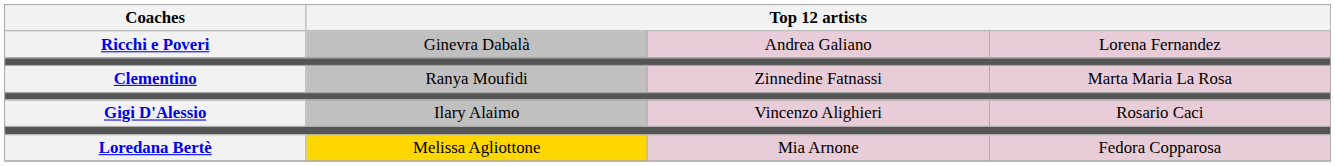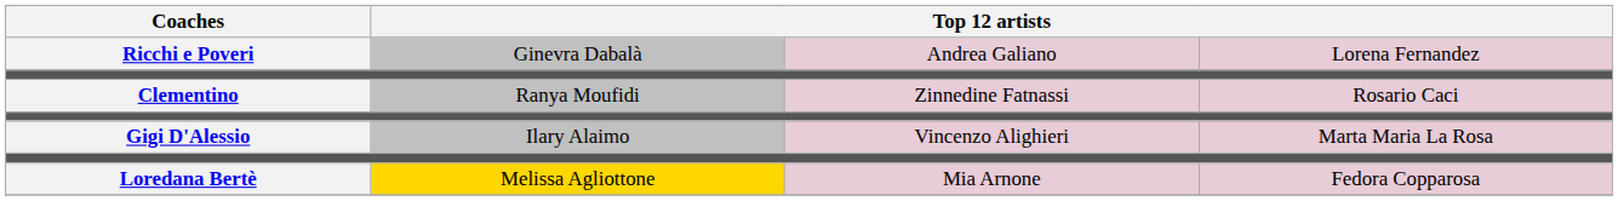 <table class="wikitable" style="text-align:center; width:100%">
 <tr>
 <th width="15%">Coaches</th>
 <th colspan="3" width="51%">Top 12 artists</th>
 </tr>
 <tr>
 <th rowspan="1"><a href='#'>Ricchi e Poveri</a></th>
 <td style="background:silver" width="17%">Ginevra Dabalà</td>
 <td style="background:#E8CCD7">Andrea Galiano</td>
 <td style="background:#E8CCD7" width="17%">Lorena Fernandez</td>
 </tr>
 <tr>
 <td colspan="6" style="background:#555555"></td>
 </tr>
 <tr>
 <th rowspan="1"><a href='#'>Clementino</a></th>
 <td style="background:silver">Ranya Moufidi</td>
 <td style="background:#E8CCD7">Zinnedine Fatnassi</td>
-<td style="background:#E8CCD7">Marta Maria La Rosa</td>
+<td style="background:#E8CCD7">Rosario Caci</td>
 </tr>
 <tr>
 <td colspan="6" style="background:#555555"></td>
 </tr>
 <tr>
 <th rowspan="1"><a href='#'>Gigi D'Alessio</a></th>
 <td style="background:silver">Ilary Alaimo</td>
 <td style="background:#E8CCD7" width="17%">Vincenzo Alighieri</td>
-<td style="background:#E8CCD7">Rosario Caci</td>
+<td style="background:#E8CCD7">Marta Maria La Rosa</td>
 </tr>
 <tr>
 <td colspan="6" style="background:#555555"></td>
 </tr>
 <tr>
 <th rowspan="1"><a href='#'>Loredana Bertè</a></th>
 <td style="background:gold">Melissa Agliottone</td>
 <td style="background:#E8CCD7">Mia Arnone</td>
 <td style="background:#E8CCD7">Fedora Copparosa</td>
 </tr>
 <tr>
 </tr>
 </table>
